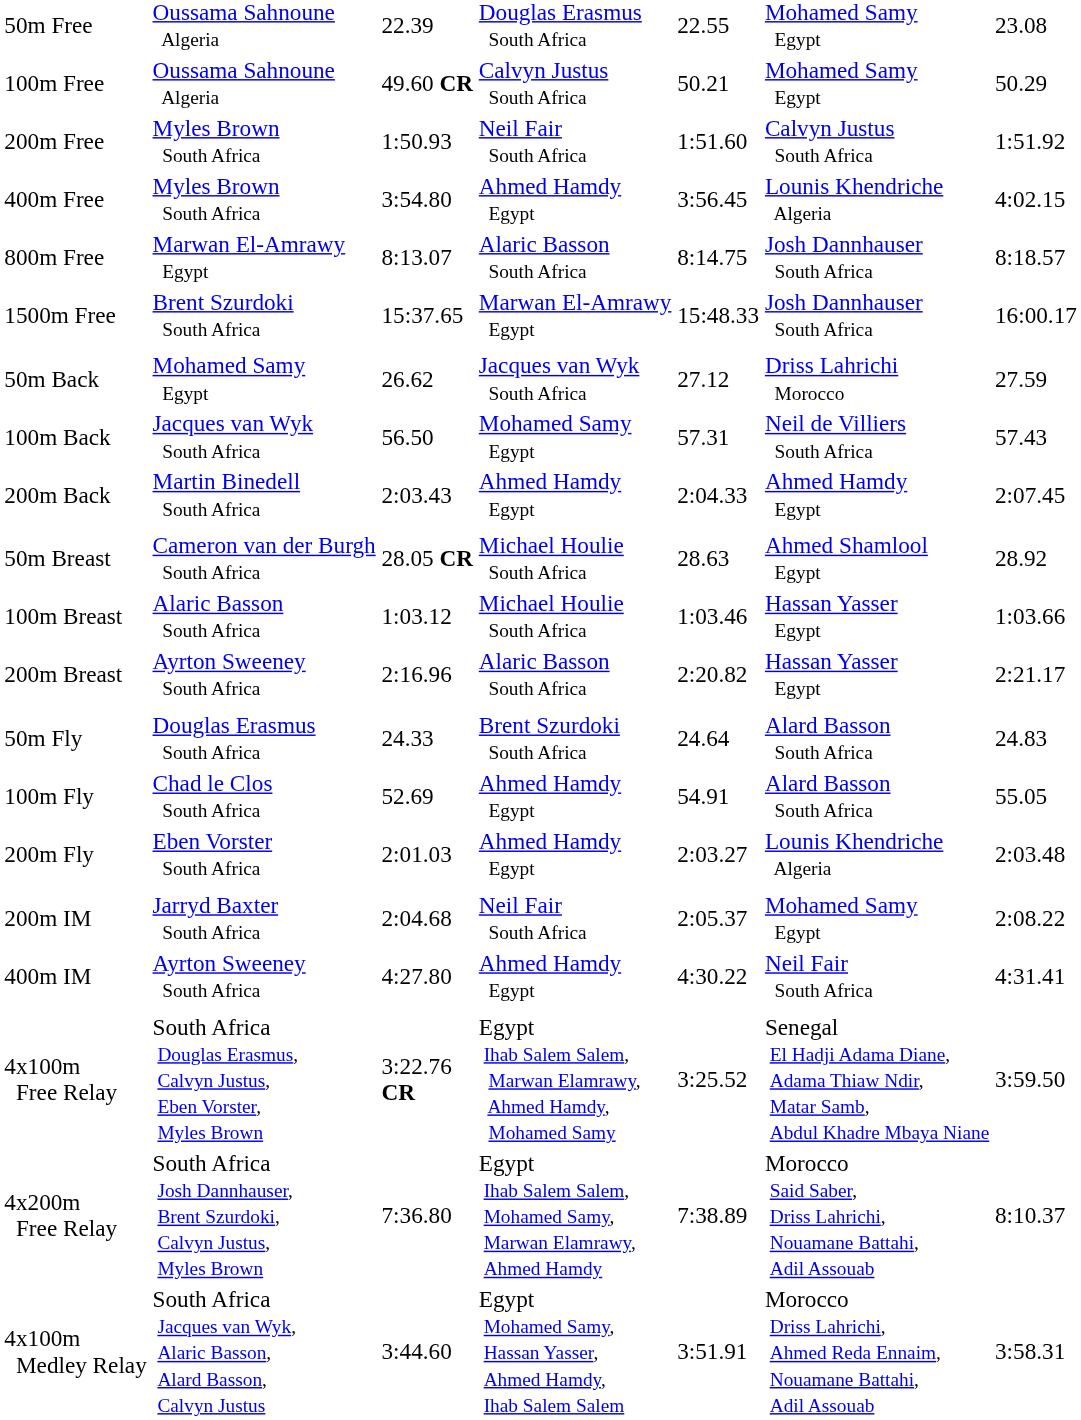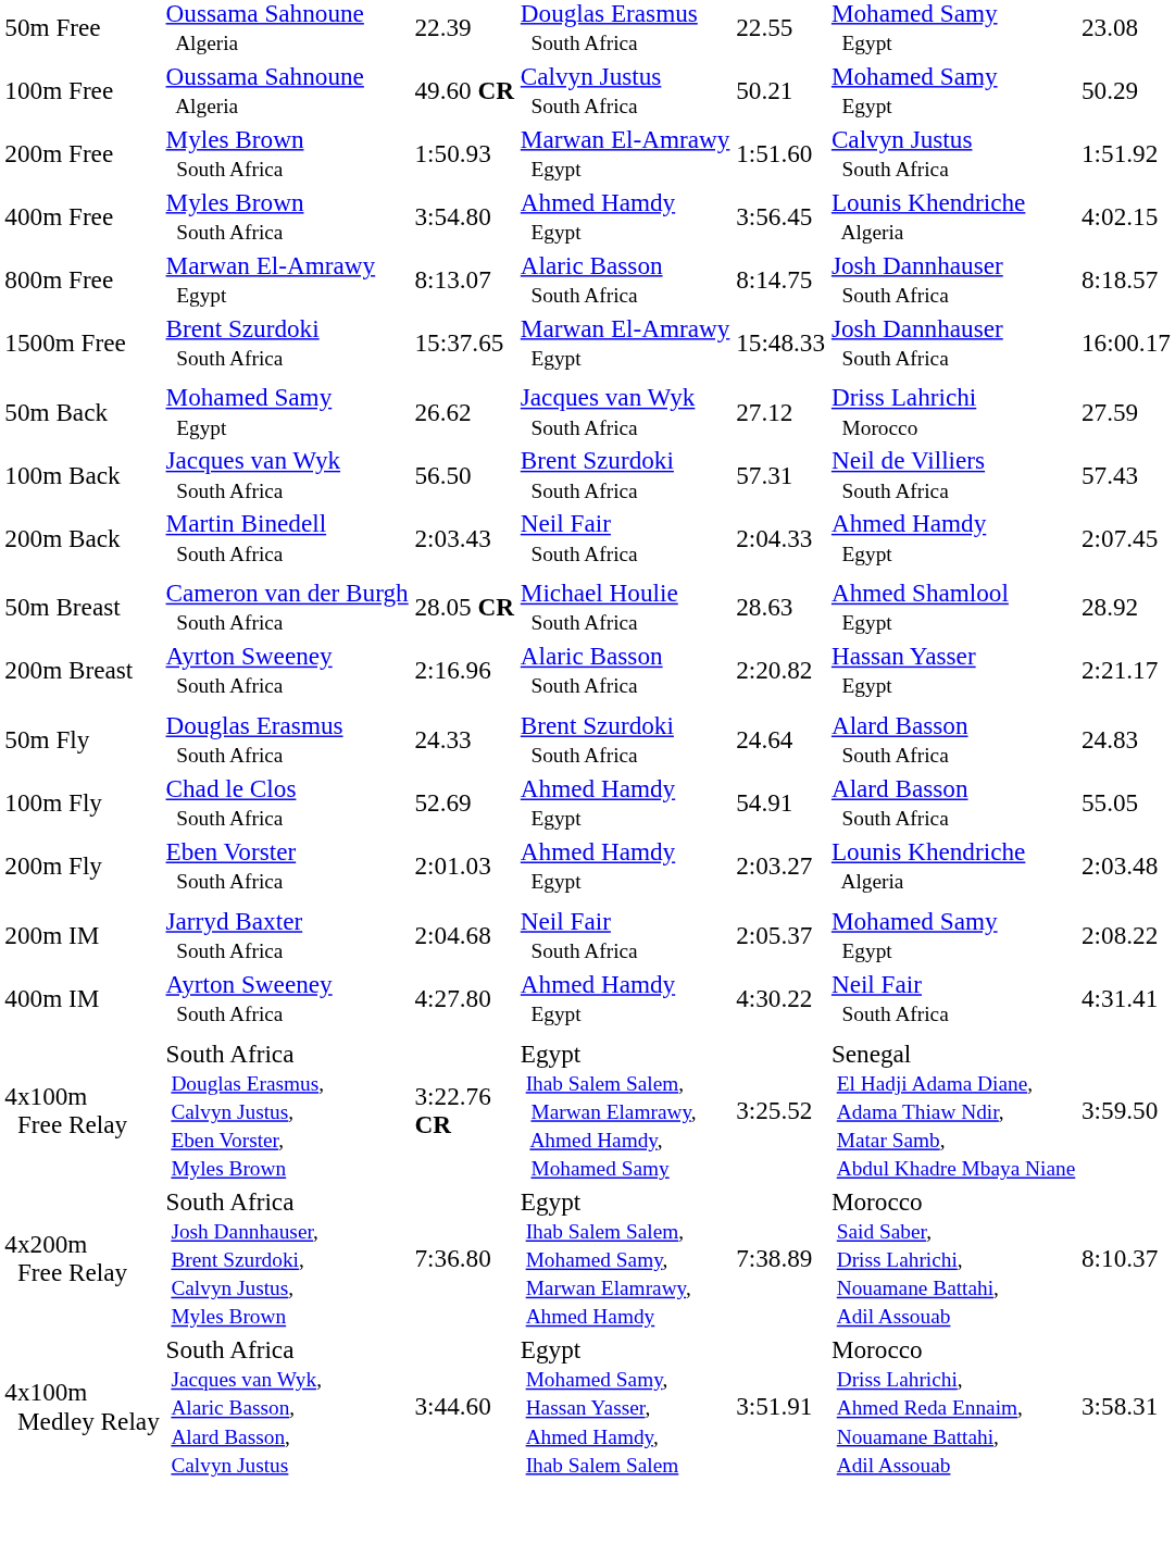 <table>
 <tr>
 <td>50m Free</td>
 <td><a href='#'>Oussama Sahnoune</a> <small><br>    Algeria </small></td>
 <td>22.39</td>
 <td><a href='#'>Douglas Erasmus</a> <small><br>    South Africa </small></td>
 <td>22.55</td>
 <td><a href='#'>Mohamed Samy</a> <small><br>    Egypt </small></td>
 <td>23.08</td>
 </tr>
 <tr>
 <td>100m Free</td>
 <td><a href='#'>Oussama Sahnoune</a> <small><br>    Algeria </small></td>
 <td>49.60 <strong>CR</strong></td>
 <td><a href='#'>Calvyn Justus</a> <small><br>    South Africa </small></td>
 <td>50.21</td>
 <td><a href='#'>Mohamed Samy</a> <small><br>    Egypt </small></td>
 <td>50.29</td>
 </tr>
 <tr>
 <td>200m Free</td>
 <td><a href='#'>Myles Brown</a> <small><br>    South Africa </small></td>
 <td>1:50.93</td>
-<td><a href='#'>Neil Fair</a> <small><br>    South Africa </small></td>
+<td><a href='#'>Marwan El-Amrawy</a> <small><br>    Egypt </small></td>
 <td>1:51.60</td>
 <td><a href='#'>Calvyn Justus</a> <small><br>    South Africa </small></td>
 <td>1:51.92</td>
 </tr>
 <tr>
 <td>400m Free</td>
 <td><a href='#'>Myles Brown</a> <small><br>    South Africa </small></td>
 <td>3:54.80</td>
 <td><a href='#'>Ahmed Hamdy</a> <small><br>    Egypt </small></td>
 <td>3:56.45</td>
 <td><a href='#'>Lounis Khendriche</a> <small><br>    Algeria </small></td>
 <td>4:02.15</td>
 </tr>
 <tr>
 <td>800m Free</td>
 <td><a href='#'>Marwan El-Amrawy</a> <small><br>    Egypt </small></td>
 <td>8:13.07</td>
 <td><a href='#'>Alaric Basson</a> <small><br>    South Africa </small></td>
 <td>8:14.75</td>
 <td><a href='#'>Josh Dannhauser</a> <small><br>    South Africa </small></td>
 <td>8:18.57</td>
 </tr>
 <tr>
 <td>1500m Free</td>
 <td><a href='#'>Brent Szurdoki</a> <small><br>    South Africa </small></td>
 <td>15:37.65</td>
 <td><a href='#'>Marwan El-Amrawy</a> <small><br>    Egypt </small></td>
 <td>15:48.33</td>
 <td><a href='#'>Josh Dannhauser</a> <small><br>    South Africa </small></td>
 <td>16:00.17</td>
 </tr>
 <tr>
 <td colspan=7></td>
 </tr>
 <tr>
 <td>50m Back</td>
 <td><a href='#'>Mohamed Samy</a> <small><br>    Egypt </small></td>
 <td>26.62</td>
 <td><a href='#'>Jacques van Wyk</a> <small><br>    South Africa </small></td>
 <td>27.12</td>
 <td><a href='#'>Driss Lahrichi</a> <small><br>    Morocco </small></td>
 <td>27.59</td>
 </tr>
 <tr>
 <td>100m Back</td>
 <td><a href='#'>Jacques van Wyk</a> <small><br>    South Africa </small></td>
 <td>56.50</td>
-<td><a href='#'>Mohamed Samy</a> <small><br>    Egypt </small></td>
+<td><a href='#'>Brent Szurdoki</a> <small><br>    South Africa </small></td>
 <td>57.31</td>
 <td><a href='#'>Neil de Villiers</a> <small><br>    South Africa </small></td>
 <td>57.43</td>
 </tr>
 <tr>
 <td>200m Back</td>
 <td><a href='#'>Martin Binedell</a> <small><br>    South Africa </small></td>
 <td>2:03.43</td>
-<td><a href='#'>Ahmed Hamdy</a> <small><br>    Egypt </small></td>
+<td><a href='#'>Neil Fair</a> <small><br>    South Africa </small></td>
 <td>2:04.33</td>
 <td><a href='#'>Ahmed Hamdy</a> <small><br>    Egypt </small></td>
 <td>2:07.45</td>
 </tr>
 <tr>
 <td colspan=7></td>
 </tr>
 <tr>
 <td>50m Breast</td>
 <td><a href='#'>Cameron van der Burgh</a> <small><br>    South Africa </small></td>
 <td>28.05 <strong>CR</strong></td>
 <td><a href='#'>Michael Houlie</a> <small><br>    South Africa </small></td>
 <td>28.63</td>
 <td><a href='#'>Ahmed Shamlool</a> <small><br>    Egypt </small></td>
 <td>28.92</td>
-</tr>
-<tr>
-<td>100m Breast</td>
-<td><a href='#'>Alaric Basson</a> <small><br>    South Africa </small></td>
-<td>1:03.12</td>
-<td><a href='#'>Michael Houlie</a> <small><br>    South Africa </small></td>
-<td>1:03.46</td>
-<td><a href='#'>Hassan Yasser</a> <small><br>    Egypt </small></td>
-<td>1:03.66</td>
 </tr>
 <tr>
 <td>200m Breast</td>
 <td><a href='#'>Ayrton Sweeney</a> <small><br>    South Africa </small></td>
 <td>2:16.96</td>
 <td><a href='#'>Alaric Basson</a> <small><br>    South Africa </small></td>
 <td>2:20.82</td>
 <td><a href='#'>Hassan Yasser</a> <small><br>    Egypt </small></td>
 <td>2:21.17</td>
 </tr>
 <tr>
 <td colspan=7></td>
 </tr>
 <tr>
 <td>50m Fly</td>
 <td><a href='#'>Douglas Erasmus</a> <small><br>    South Africa </small></td>
 <td>24.33</td>
 <td><a href='#'>Brent Szurdoki</a> <small><br>    South Africa </small></td>
 <td>24.64</td>
 <td><a href='#'>Alard Basson</a> <small><br>    South Africa </small></td>
 <td>24.83</td>
 </tr>
 <tr>
 <td>100m Fly</td>
 <td><a href='#'>Chad le Clos</a> <small><br>    South Africa </small></td>
 <td>52.69</td>
 <td><a href='#'>Ahmed Hamdy</a> <small><br>    Egypt </small></td>
 <td>54.91</td>
 <td><a href='#'>Alard Basson</a> <small><br>    South Africa </small></td>
 <td>55.05</td>
 </tr>
 <tr>
 <td>200m Fly</td>
 <td><a href='#'>Eben Vorster</a> <small><br>    South Africa </small></td>
 <td>2:01.03</td>
 <td><a href='#'>Ahmed Hamdy</a> <small><br>    Egypt </small></td>
 <td>2:03.27</td>
 <td><a href='#'>Lounis Khendriche</a> <small><br>    Algeria </small></td>
 <td>2:03.48</td>
 </tr>
 <tr>
 <td colspan=7></td>
 </tr>
 <tr>
 <td>200m IM</td>
 <td><a href='#'>Jarryd Baxter</a> <small><br>    South Africa </small></td>
 <td>2:04.68</td>
 <td><a href='#'>Neil Fair</a> <small><br>    South Africa </small></td>
 <td>2:05.37</td>
 <td><a href='#'>Mohamed Samy</a> <small><br>    Egypt </small></td>
 <td>2:08.22</td>
 </tr>
 <tr>
 <td>400m IM</td>
 <td><a href='#'>Ayrton Sweeney</a> <small><br>    South Africa </small></td>
 <td>4:27.80</td>
 <td><a href='#'>Ahmed Hamdy</a> <small><br>    Egypt </small></td>
 <td>4:30.22</td>
 <td><a href='#'>Neil Fair</a> <small><br>    South Africa </small></td>
 <td>4:31.41</td>
 </tr>
 <tr>
 <td colspan=7></td>
 </tr>
 <tr>
 <td>4x100m <br>  Free Relay</td>
 <td> South Africa <small><br>  <a href='#'>Douglas Erasmus</a>, <br>  <a href='#'>Calvyn Justus</a>, <br>  <a href='#'>Eben Vorster</a>, <br>  <a href='#'>Myles Brown</a> </small></td>
 <td>3:22.76 <br> <strong>CR</strong></td>
 <td> Egypt <small><br>  <a href='#'>Ihab Salem Salem</a>, <br>   <a href='#'>Marwan Elamrawy</a>, <br>   <a href='#'>Ahmed Hamdy</a>, <br>   <a href='#'>Mohamed Samy</a></small></td>
 <td>3:25.52</td>
 <td> Senegal <small><br>  <a href='#'>El Hadji Adama Diane</a>, <br>  <a href='#'>Adama Thiaw Ndir</a>, <br>  <a href='#'>Matar Samb</a>, <br>  <a href='#'>Abdul Khadre Mbaya Niane</a> </small></td>
 <td>3:59.50</td>
 </tr>
 <tr>
 <td>4x200m <br>  Free Relay</td>
 <td> South Africa <small><br>  <a href='#'>Josh Dannhauser</a>, <br>  <a href='#'>Brent Szurdoki</a>, <br>  <a href='#'>Calvyn Justus</a>, <br>  <a href='#'>Myles Brown</a> </small></td>
 <td>7:36.80</td>
 <td> Egypt <small><br>  <a href='#'>Ihab Salem Salem</a>, <br>  <a href='#'>Mohamed Samy</a>, <br>  <a href='#'>Marwan Elamrawy</a>, <br>  <a href='#'>Ahmed Hamdy</a> </small></td>
 <td>7:38.89</td>
 <td> Morocco<small><br>  <a href='#'>Said Saber</a>, <br>  <a href='#'>Driss Lahrichi</a>, <br>  <a href='#'>Nouamane Battahi</a>, <br>  <a href='#'>Adil Assouab</a> </small></td>
 <td>8:10.37</td>
 </tr>
 <tr>
 <td>4x100m <br>  Medley Relay</td>
 <td> South Africa <small><br>  <a href='#'>Jacques van Wyk</a>, <br>  <a href='#'>Alaric Basson</a>, <br>  <a href='#'>Alard Basson</a>, <br>  <a href='#'>Calvyn Justus</a> </small></td>
 <td>3:44.60</td>
 <td> Egypt <small><br>  <a href='#'>Mohamed Samy</a>, <br>  <a href='#'>Hassan Yasser</a>, <br>  <a href='#'>Ahmed Hamdy</a>, <br>  <a href='#'>Ihab Salem Salem</a> </small></td>
 <td>3:51.91</td>
 <td> Morocco<small><br>  <a href='#'>Driss Lahrichi</a>, <br>  <a href='#'>Ahmed Reda Ennaim</a>, <br>  <a href='#'>Nouamane Battahi</a>, <br>  <a href='#'>Adil Assouab</a> </small></td>
 <td>3:58.31</td>
 </tr>
 <tr>
 </tr>
 </table>
